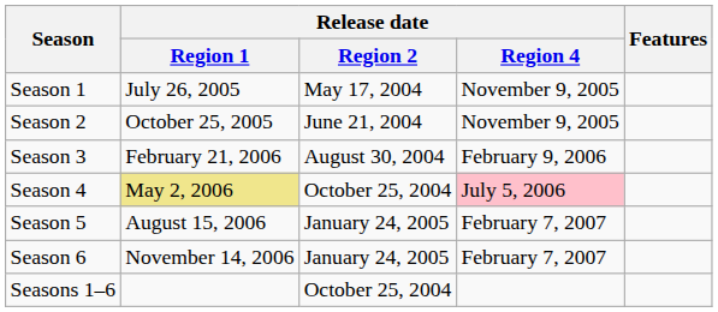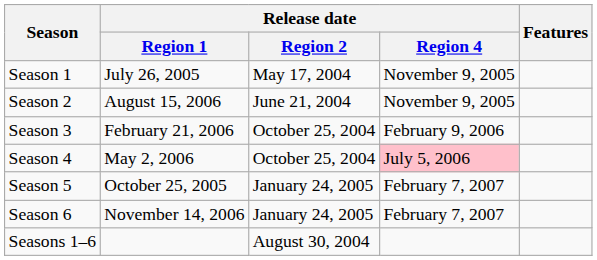 <table class="wikitable">
 <tr>
 <th rowspan="2">Season</th>
 <th colspan="3">Release date</th>
 <th rowspan="2">Features</th>
 </tr>
 <tr>
 <th><a href='#'>Region 1</a><br></th>
 <th><a href='#'>Region 2</a><br></th>
 <th><a href='#'>Region 4</a><br></th>
 </tr>
 <tr>
 <td>Season 1</td>
 <td>July 26, 2005</td>
 <td>May 17, 2004</td>
 <td>November 9, 2005</td>
 <td></td>
 </tr>
 <tr>
 <td>Season 2</td>
-<td>October 25, 2005</td>
+<td>August 15, 2006</td>
 <td>June 21, 2004</td>
 <td>November 9, 2005</td>
 <td></td>
 </tr>
 <tr>
 <td>Season 3</td>
 <td>February 21, 2006</td>
-<td>August 30, 2004</td>
+<td>October 25, 2004</td>
 <td>February 9, 2006</td>
 <td></td>
 </tr>
 <tr>
 <td>Season 4</td>
-<td style="background: khaki;">May 2, 2006</td>
+<td>May 2, 2006</td>
 <td>October 25, 2004</td>
 <td style="background: pink;">July 5, 2006</td>
 <td></td>
 </tr>
 <tr>
 <td>Season 5</td>
-<td>August 15, 2006</td>
+<td>October 25, 2005</td>
 <td>January 24, 2005</td>
 <td>February 7, 2007</td>
 <td></td>
 </tr>
 <tr>
 <td>Season 6</td>
 <td>November 14, 2006</td>
 <td>January 24, 2005</td>
 <td>February 7, 2007</td>
 <td></td>
 </tr>
 <tr>
 <td>Seasons 1–6</td>
 <td></td>
-<td>October 25, 2004</td>
+<td>August 30, 2004</td>
 <td></td>
 <td></td>
 </tr>
 </table>
